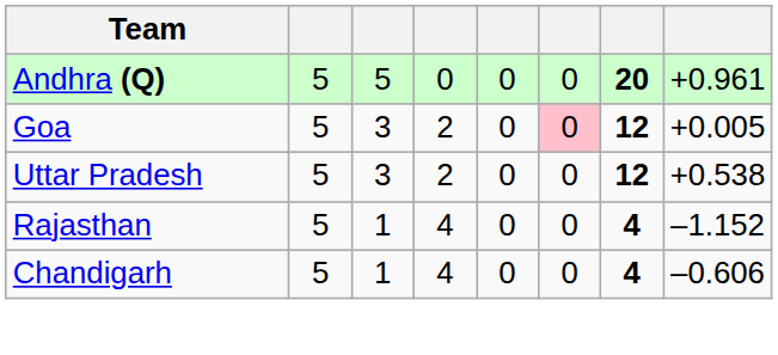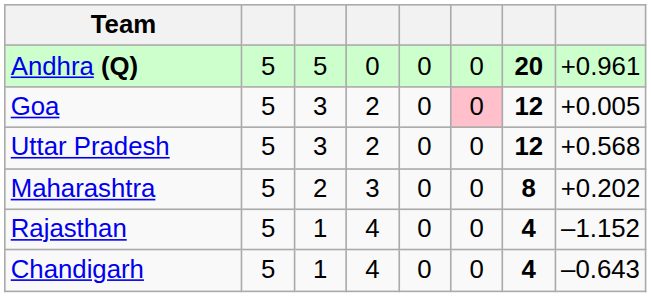 <table class="wikitable" style="text-align:center">
 <tr>
 <th style="width:140px;">Team</th>
 <th style="width:25px;"></th>
 <th style="width:25px;"></th>
 <th style="width:25px;"></th>
 <th style="width:25px;"></th>
 <th style="width:25px;"></th>
 <th style="width:25px;"></th>
 <th style="width:40px;"></th>
 </tr>
 <tr style="background:#cfc;">
 <td style="text-align:left"><a href='#'>Andhra</a> <strong>(Q)</strong></td>
 <td>5</td>
 <td>5</td>
 <td>0</td>
 <td>0</td>
 <td>0</td>
 <td><strong>20</strong></td>
 <td>+0.961</td>
 </tr>
 <tr>
 <td style="text-align:left"><a href='#'>Goa</a></td>
 <td>5</td>
 <td>3</td>
 <td>2</td>
 <td>0</td>
 <td style="background: pink;">0</td>
 <td><strong>12</strong></td>
 <td>+0.005</td>
 </tr>
 <tr>
 <td style="text-align:left"><a href='#'>Uttar Pradesh</a></td>
 <td>5</td>
 <td>3</td>
 <td>2</td>
 <td>0</td>
 <td>0</td>
 <td><strong>12</strong></td>
-<td>+0.538</td>
+<td>+0.568</td>
+</tr>
+<tr>
+<td style="text-align:left"><a href='#'>Maharashtra</a></td>
+<td>5</td>
+<td>2</td>
+<td>3</td>
+<td>0</td>
+<td>0</td>
+<td><strong>8</strong></td>
+<td>+0.202</td>
 </tr>
 <tr>
 <td style="text-align:left"><a href='#'>Rajasthan</a></td>
 <td>5</td>
 <td>1</td>
 <td>4</td>
 <td>0</td>
 <td>0</td>
 <td><strong>4</strong></td>
 <td>–1.152</td>
 </tr>
 <tr>
 <td style="text-align:left"><a href='#'>Chandigarh</a></td>
 <td>5</td>
 <td>1</td>
 <td>4</td>
 <td>0</td>
 <td>0</td>
 <td><strong>4</strong></td>
-<td>–0.606</td>
+<td>–0.643</td>
 </tr>
 </table>
